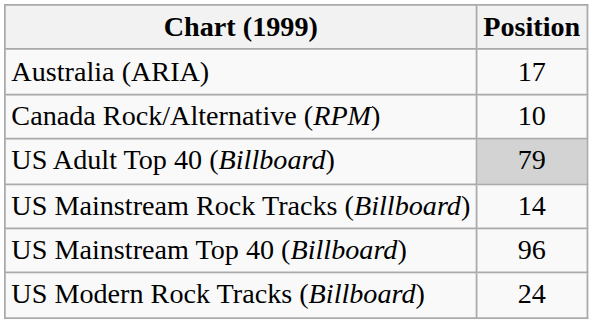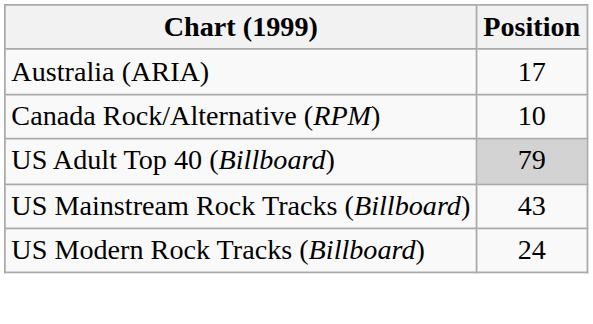 <table class="wikitable sortable">
 <tr>
 <th>Chart (1999)</th>
 <th>Position</th>
 </tr>
 <tr>
 <td>Australia (ARIA)</td>
 <td align="center">17</td>
 </tr>
 <tr>
 <td>Canada Rock/Alternative (<em>RPM</em>)</td>
 <td align="center">10</td>
 </tr>
 <tr>
 <td>US Adult Top 40 (<em>Billboard</em>)</td>
 <td align="center" style="background: lightgrey;">79</td>
 </tr>
 <tr>
 <td>US Mainstream Rock Tracks (<em>Billboard</em>)</td>
-<td align="center">14</td>
-</tr>
-<tr>
-<td>US Mainstream Top 40 (<em>Billboard</em>)</td>
-<td align="center">96</td>
+<td align="center">43</td>
 </tr>
 <tr>
 <td>US Modern Rock Tracks (<em>Billboard</em>)</td>
 <td align="center">24</td>
 </tr>
 </table>
